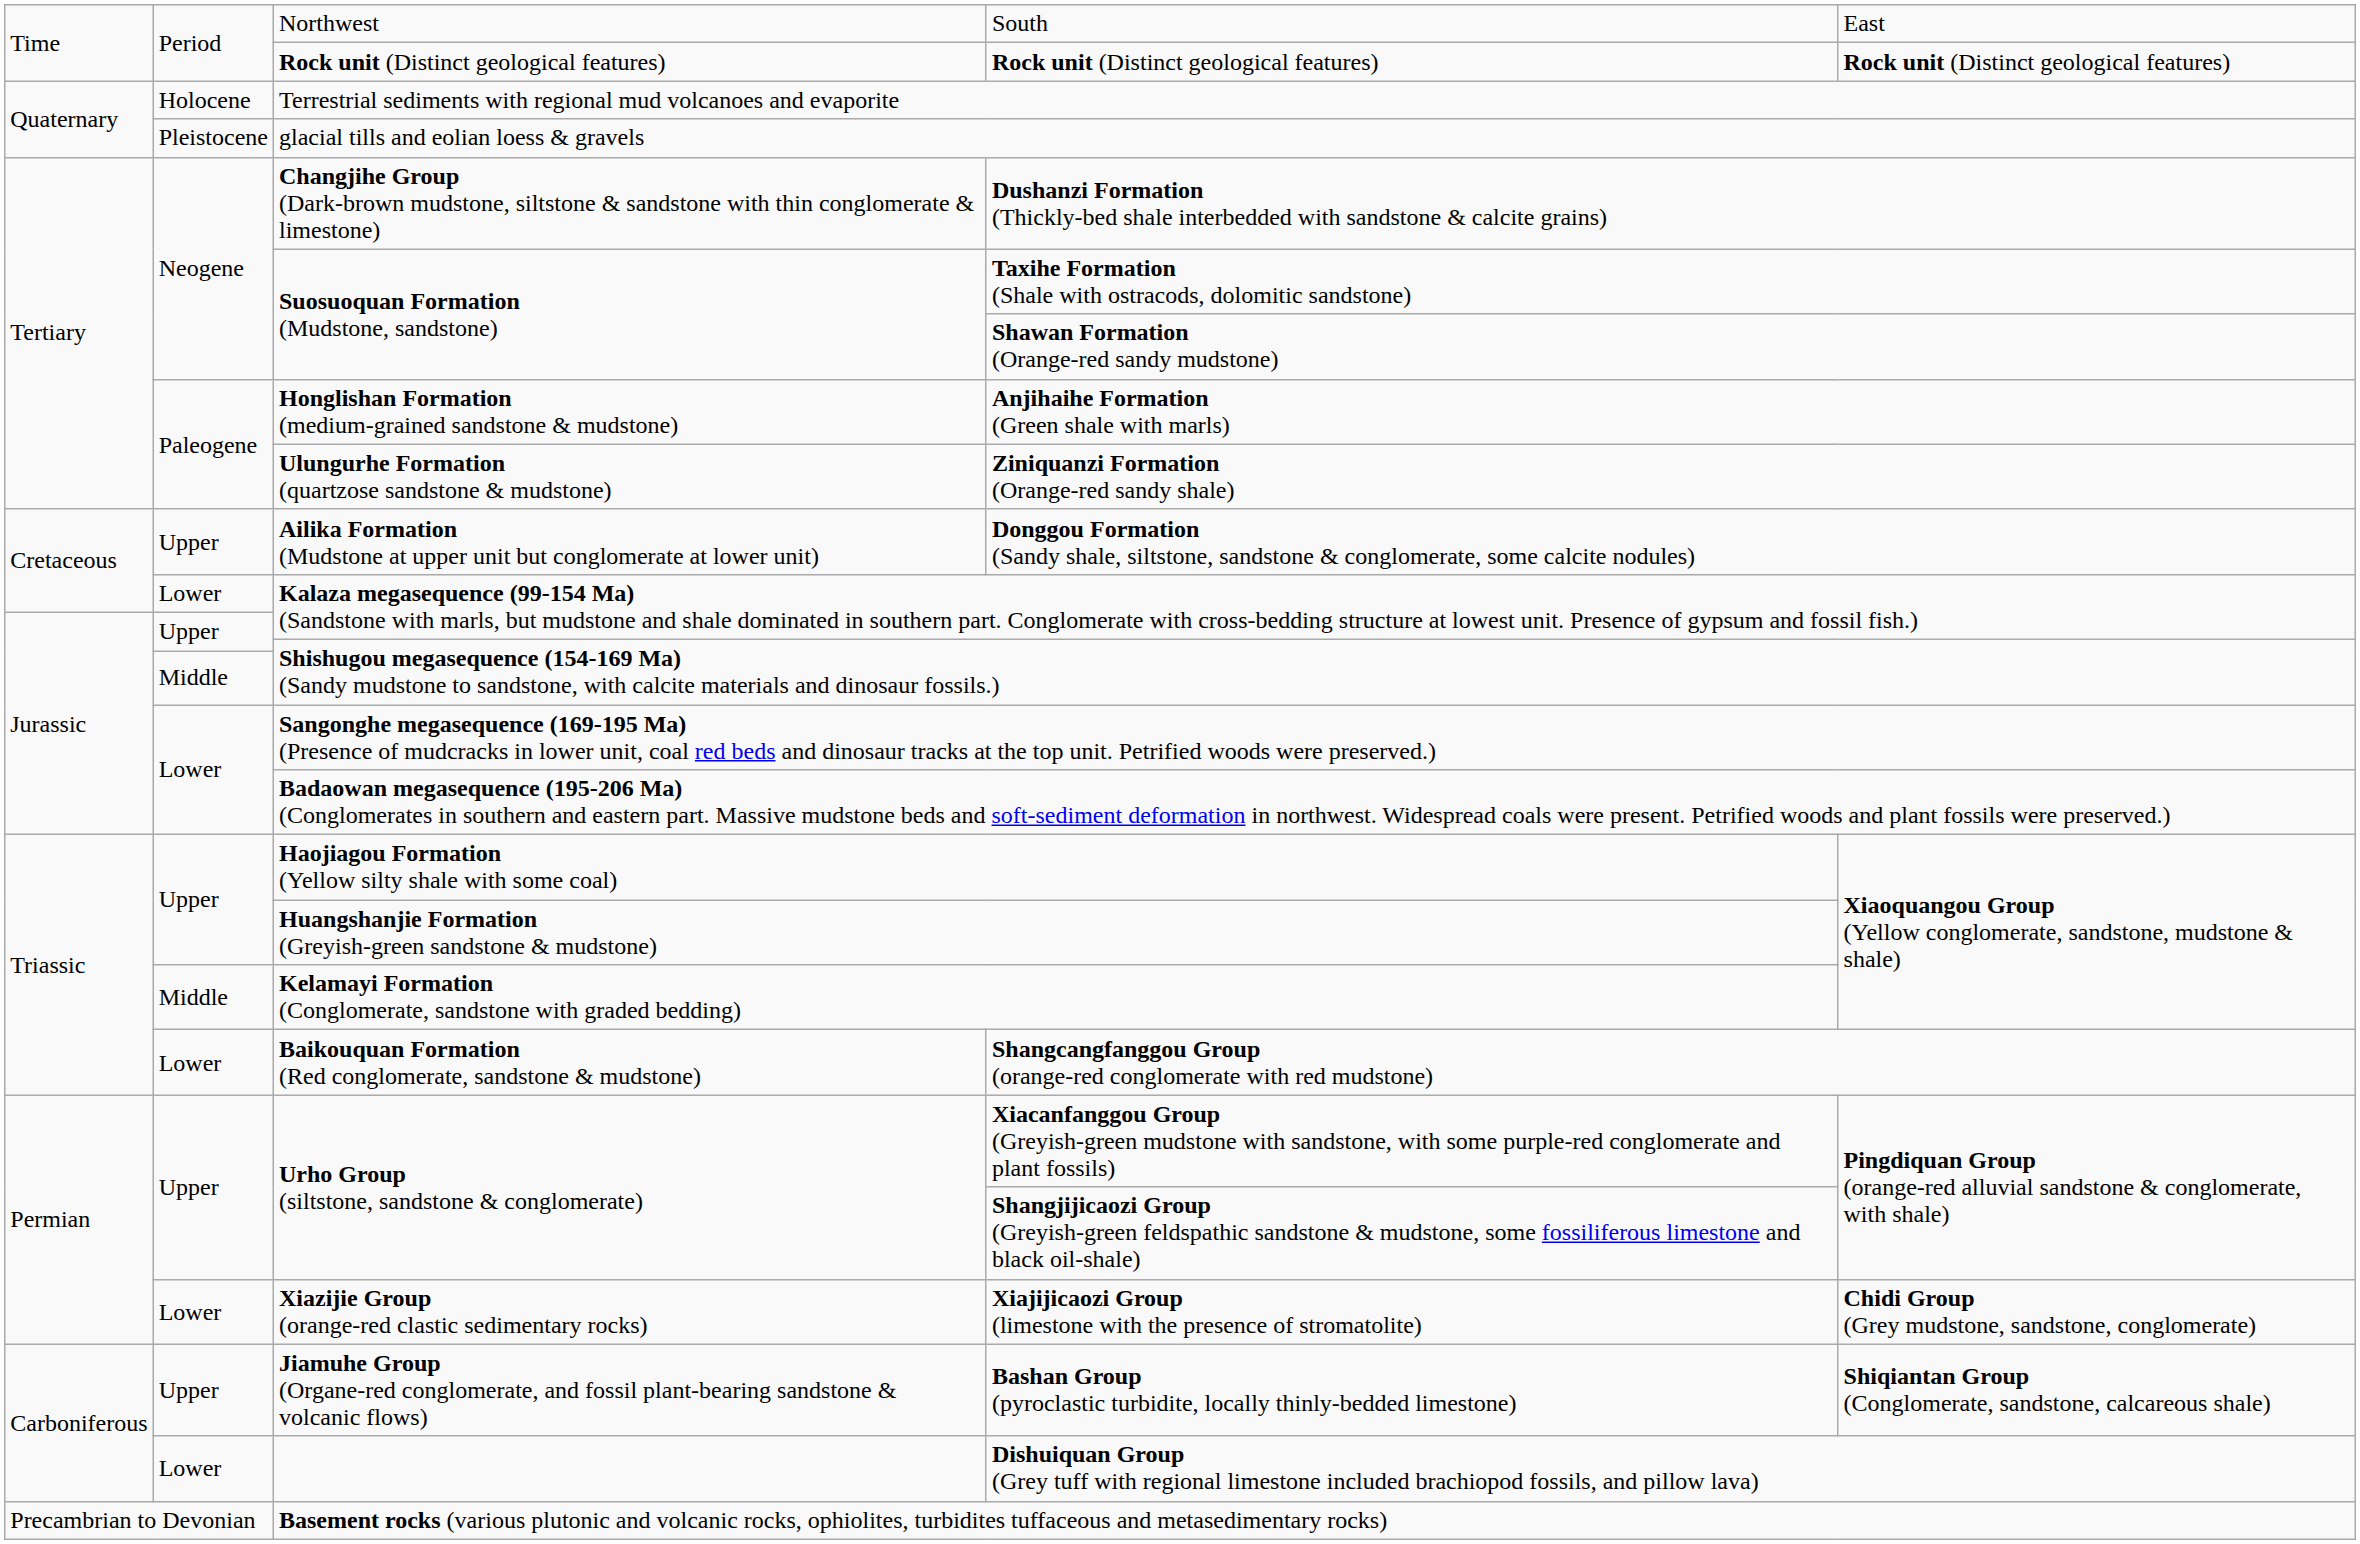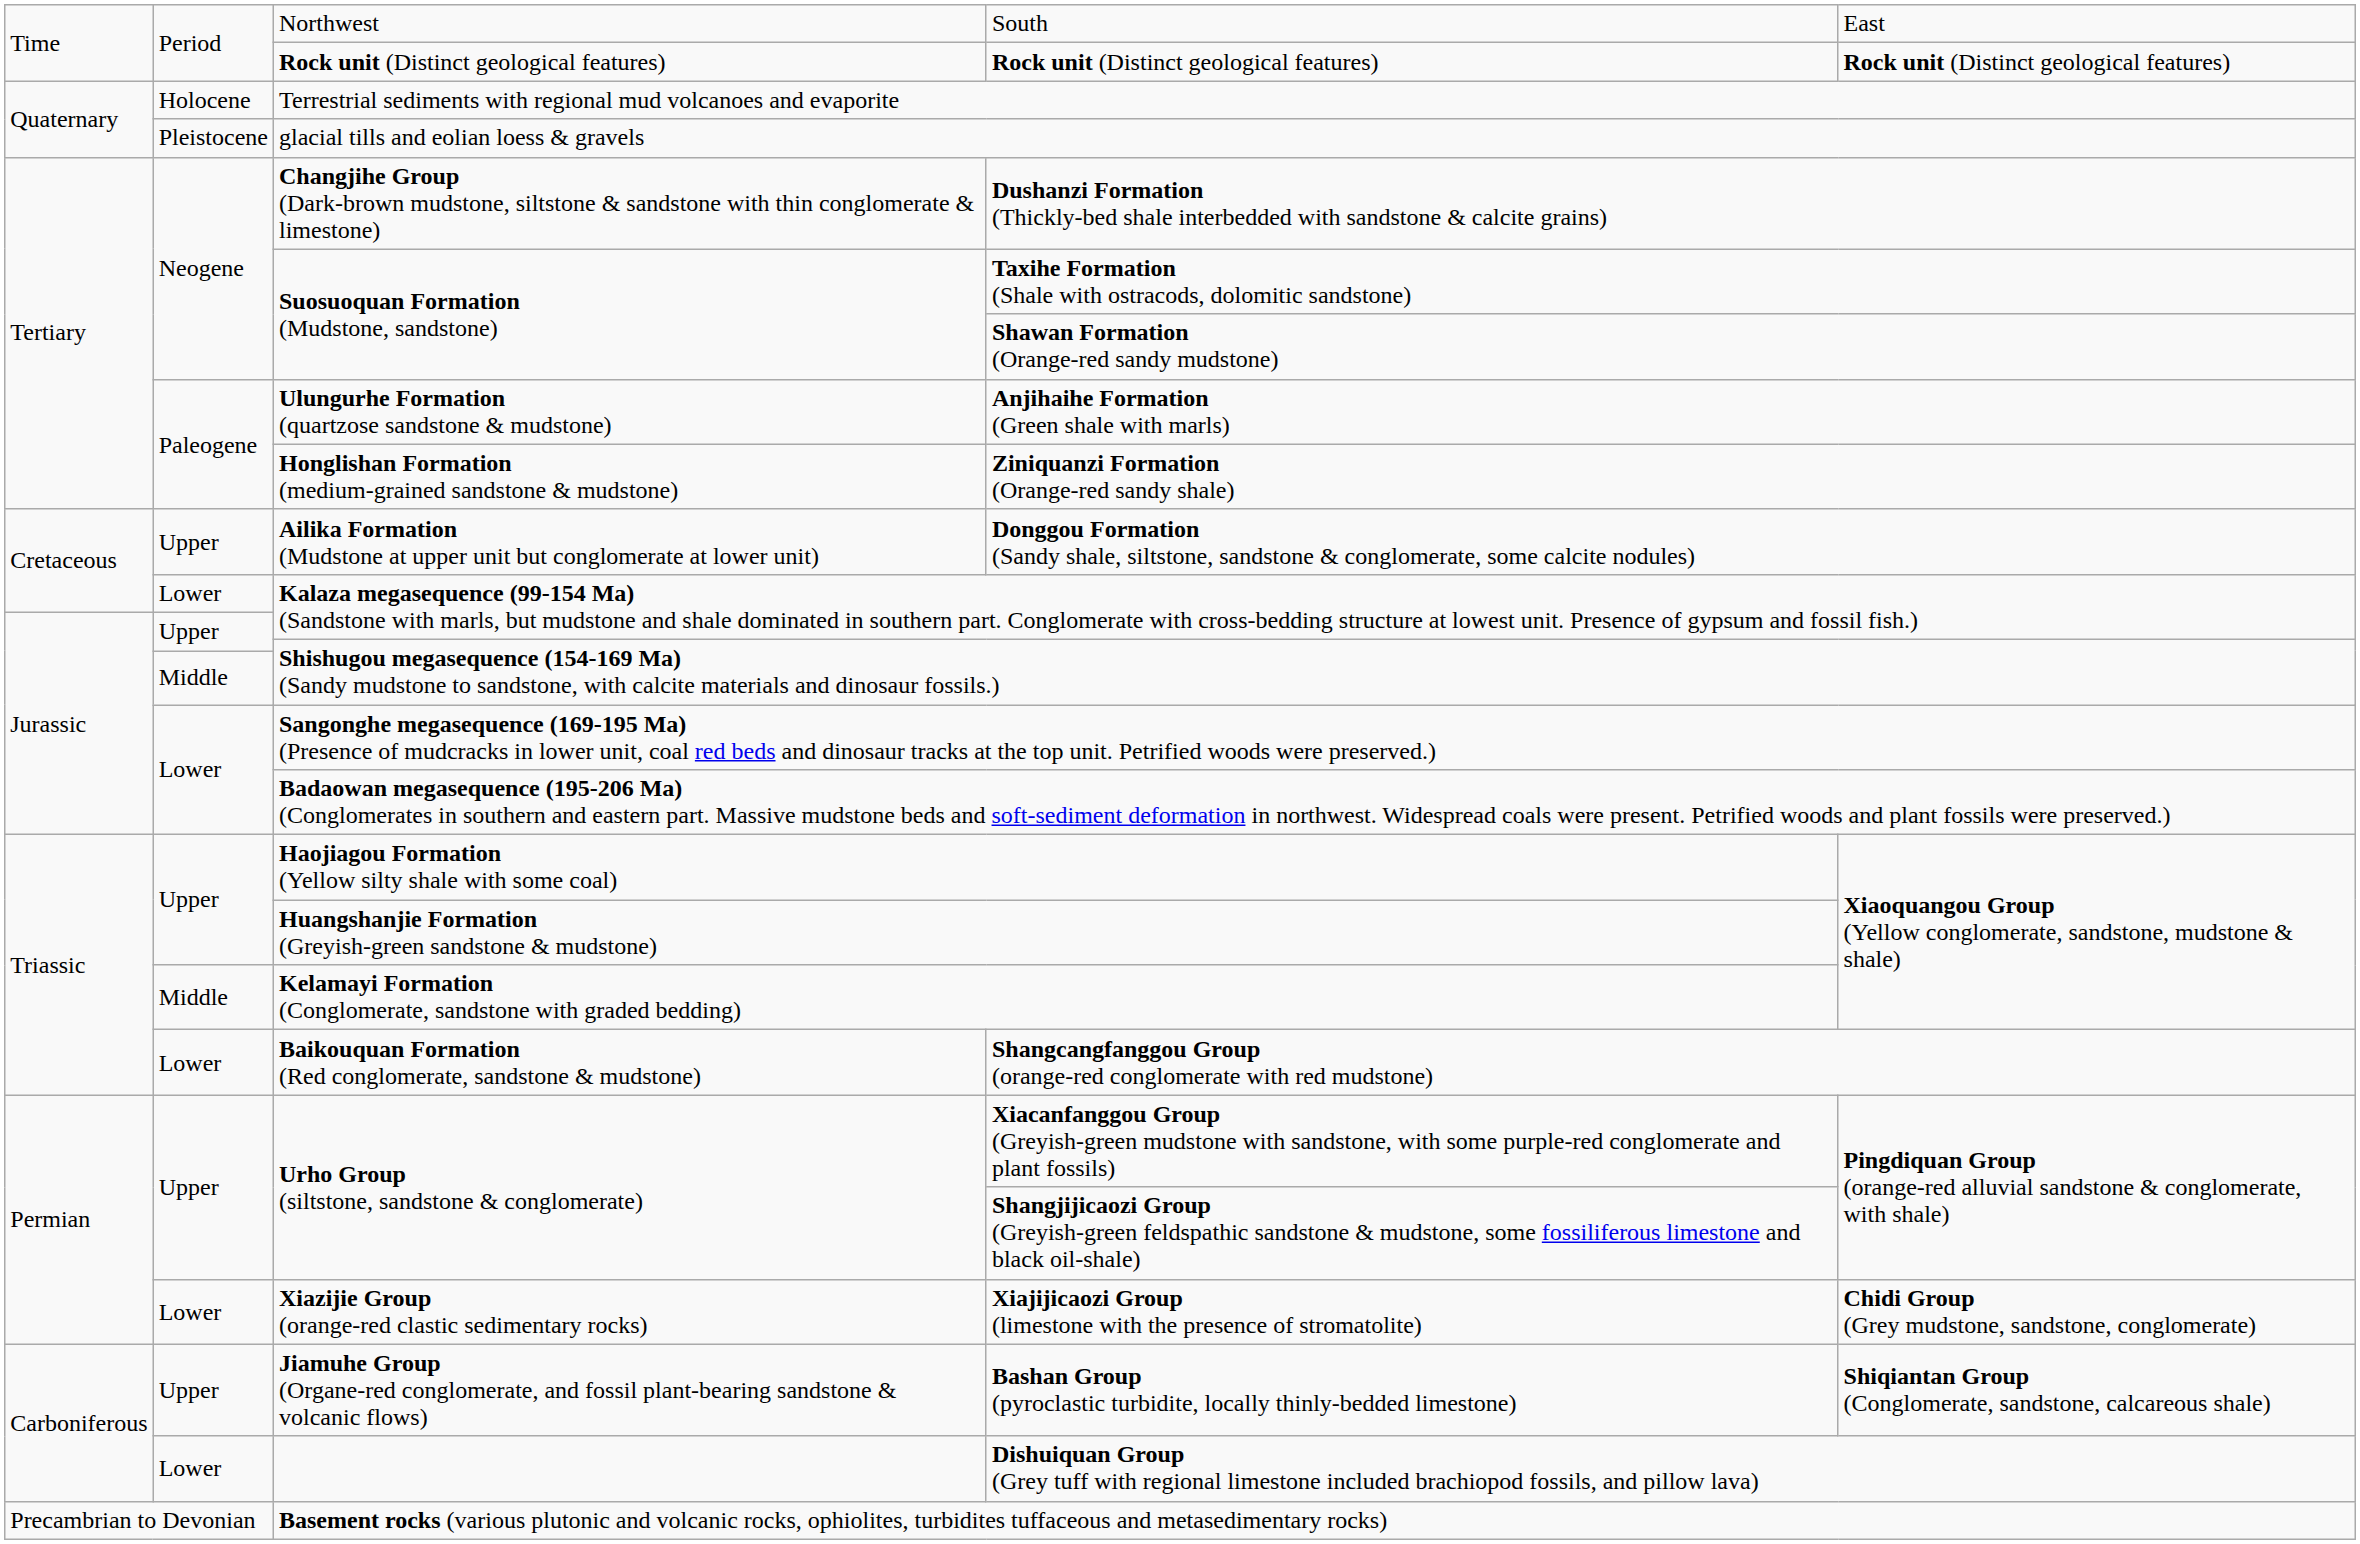 <table class="wikitable mw-collapsible">
 <tr>
 <td rowspan="2">Time</td>
 <td rowspan="2">Period</td>
 <td>Northwest</td>
 <td>South</td>
 <td>East</td>
 </tr>
 <tr>
 <td><strong>Rock unit</strong>  (Distinct geological features)</td>
 <td><strong>Rock unit</strong>  (Distinct geological features)</td>
 <td><strong>Rock unit</strong>  (Distinct geological features)</td>
 </tr>
 <tr>
 <td rowspan="2">Quaternary</td>
 <td>Holocene</td>
 <td colspan="3">Terrestrial sediments with regional mud  volcanoes and evaporite</td>
 </tr>
 <tr>
 <td>Pleistocene</td>
 <td colspan="3">glacial tills and eolian loess &  gravels</td>
 </tr>
 <tr>
 <td rowspan="5">Tertiary</td>
 <td rowspan="3">Neogene</td>
 <td><strong>Changjihe Group</strong><br>(Dark-brown mudstone, siltstone &  sandstone with thin conglomerate & limestone)</td>
 <td colspan="2"><strong>Dushanzi Formation</strong><br>(Thickly-bed  shale interbedded with sandstone & calcite grains)</td>
 </tr>
 <tr>
 <td rowspan="2"><strong>Suosuoquan Formation</strong><br>(Mudstone, sandstone)</td>
 <td colspan="2"><strong>Taxihe Formation</strong><br>(Shale with ostracods, dolomitic sandstone)</td>
 </tr>
 <tr>
 <td colspan="2"><strong>Shawan Formation</strong><br>(Orange-red sandy mudstone)</td>
 </tr>
 <tr>
 <td rowspan="2">Paleogene</td>
-<td><strong>Honglishan Formation</strong><br>(medium-grained sandstone & mudstone)</td>
+<td><strong>Ulungurhe Formation</strong><br>(quartzose sandstone & mudstone)</td>
 <td colspan="2"><strong>Anjihaihe Formation</strong><br>(Green shale with marls)</td>
 </tr>
 <tr>
-<td><strong>Ulungurhe Formation</strong><br>(quartzose sandstone & mudstone)</td>
+<td><strong>Honglishan Formation</strong><br>(medium-grained sandstone & mudstone)</td>
 <td colspan="2"><strong>Ziniquanzi Formation</strong><br>(Orange-red sandy shale)</td>
 </tr>
 <tr>
 <td rowspan="2">Cretaceous</td>
 <td>Upper</td>
 <td><strong>Ailika Formation</strong><br>(Mudstone at upper unit but conglomerate at  lower unit)</td>
 <td colspan="2"><strong>Donggou Formation</strong><br>(Sandy shale, siltstone, sandstone &  conglomerate, some calcite nodules)</td>
 </tr>
 <tr>
 <td>Lower</td>
 <td rowspan="2" colspan="3"><strong>Kalaza megasequence (99-154 Ma)</strong><br>(Sandstone with marls, but mudstone and  shale dominated in southern part. Conglomerate with cross-bedding structure  at lowest unit. Presence of gypsum and fossil fish.)</td>
 </tr>
 <tr>
 <td rowspan="6">Jurassic</td>
 <td rowspan="2">Upper</td>
 </tr>
 <tr>
 <td rowspan="2" colspan="3"><strong>Shishugou megasequence (154-169 Ma)</strong><br>(Sandy mudstone to sandstone, with calcite  materials and dinosaur fossils.)</td>
 </tr>
 <tr>
 <td rowspan="2">Middle</td>
 </tr>
 <tr>
 <td rowspan="2" colspan="3"><strong>Sangonghe megasequence (169-195 Ma)</strong><br>(Presence of mudcracks in lower unit, coal <a href='#'>red beds</a>  and dinosaur tracks at the top unit. Petrified woods were preserved.)</td>
 </tr>
 <tr>
 <td rowspan="2">Lower</td>
 </tr>
 <tr>
 <td colspan="3"><strong>Badaowan megasequence (195-206 Ma)</strong><br>(Conglomerates in southern and eastern  part. Massive mudstone beds and <a href='#'>soft-sediment deformation</a> in northwest. Widespread coals were  present. Petrified woods and plant fossils were preserved.)</td>
 </tr>
 <tr>
 <td rowspan="4">Triassic</td>
 <td rowspan="2">Upper</td>
 <td colspan="2"><strong>Haojiagou Formation</strong><br>(Yellow silty shale with some coal)</td>
 <td rowspan="3"><strong>Xiaoquangou Group</strong><br>(Yellow conglomerate, sandstone, mudstone  & shale)</td>
 </tr>
 <tr>
 <td colspan="2"><strong>Huangshanjie Formation</strong><br>(Greyish-green sandstone & mudstone)</td>
 </tr>
 <tr>
 <td>Middle</td>
 <td colspan="2"><strong>Kelamayi Formation</strong><br>(Conglomerate, sandstone with graded  bedding)</td>
 </tr>
 <tr>
 <td>Lower</td>
 <td><strong>Baikouquan Formation</strong><br>(Red conglomerate, sandstone &  mudstone)</td>
 <td colspan="2"><strong>Shangcangfanggou Group</strong><br>(orange-red conglomerate with red mudstone)</td>
 </tr>
 <tr>
 <td rowspan="3">Permian</td>
 <td rowspan="2">Upper</td>
 <td rowspan="2"><strong>Urho Group</strong><br>(siltstone, sandstone & conglomerate)</td>
 <td><strong>Xiacanfanggou Group</strong><br>(Greyish-green mudstone with sandstone,  with some purple-red conglomerate and plant fossils)</td>
 <td rowspan="2"><strong>Pingdiquan Group</strong><br>(orange-red alluvial sandstone &  conglomerate, with shale)</td>
 </tr>
 <tr>
 <td><strong>Shangjijicaozi Group</strong><br>(Greyish-green feldspathic sandstone &  mudstone, some <a href='#'>fossiliferous limestone</a> and black oil-shale)</td>
 </tr>
 <tr>
 <td>Lower</td>
 <td><strong>Xiazijie Group</strong><br>(orange-red clastic sedimentary rocks)</td>
 <td><strong>Xiajijicaozi Group</strong><br>(limestone  with the presence of  stromatolite)</td>
 <td><strong>Chidi Group</strong><br>(Grey mudstone, sandstone, conglomerate)</td>
 </tr>
 <tr>
 <td rowspan="2">Carboniferous</td>
 <td>Upper</td>
 <td><strong>Jiamuhe Group</strong><br>(Organe-red conglomerate, and fossil  plant-bearing sandstone & volcanic flows)</td>
 <td><strong>Bashan Group</strong><br>(pyroclastic turbidite, locally thinly-bedded limestone)</td>
 <td><strong>Shiqiantan Group</strong><br>(Conglomerate, sandstone, calcareous shale)</td>
 </tr>
 <tr>
 <td>Lower</td>
 <td></td>
 <td colspan="2"><strong>Dishuiquan Group</strong><br>(Grey tuff with regional limestone included brachiopod  fossils, and pillow lava)</td>
 </tr>
 <tr>
 <td colspan="2">Precambrian to Devonian</td>
 <td colspan="3"><strong>Basement rocks</strong> (various plutonic and volcanic rocks,  ophiolites, turbidites tuffaceous and metasedimentary rocks)</td>
 </tr>
 </table>
